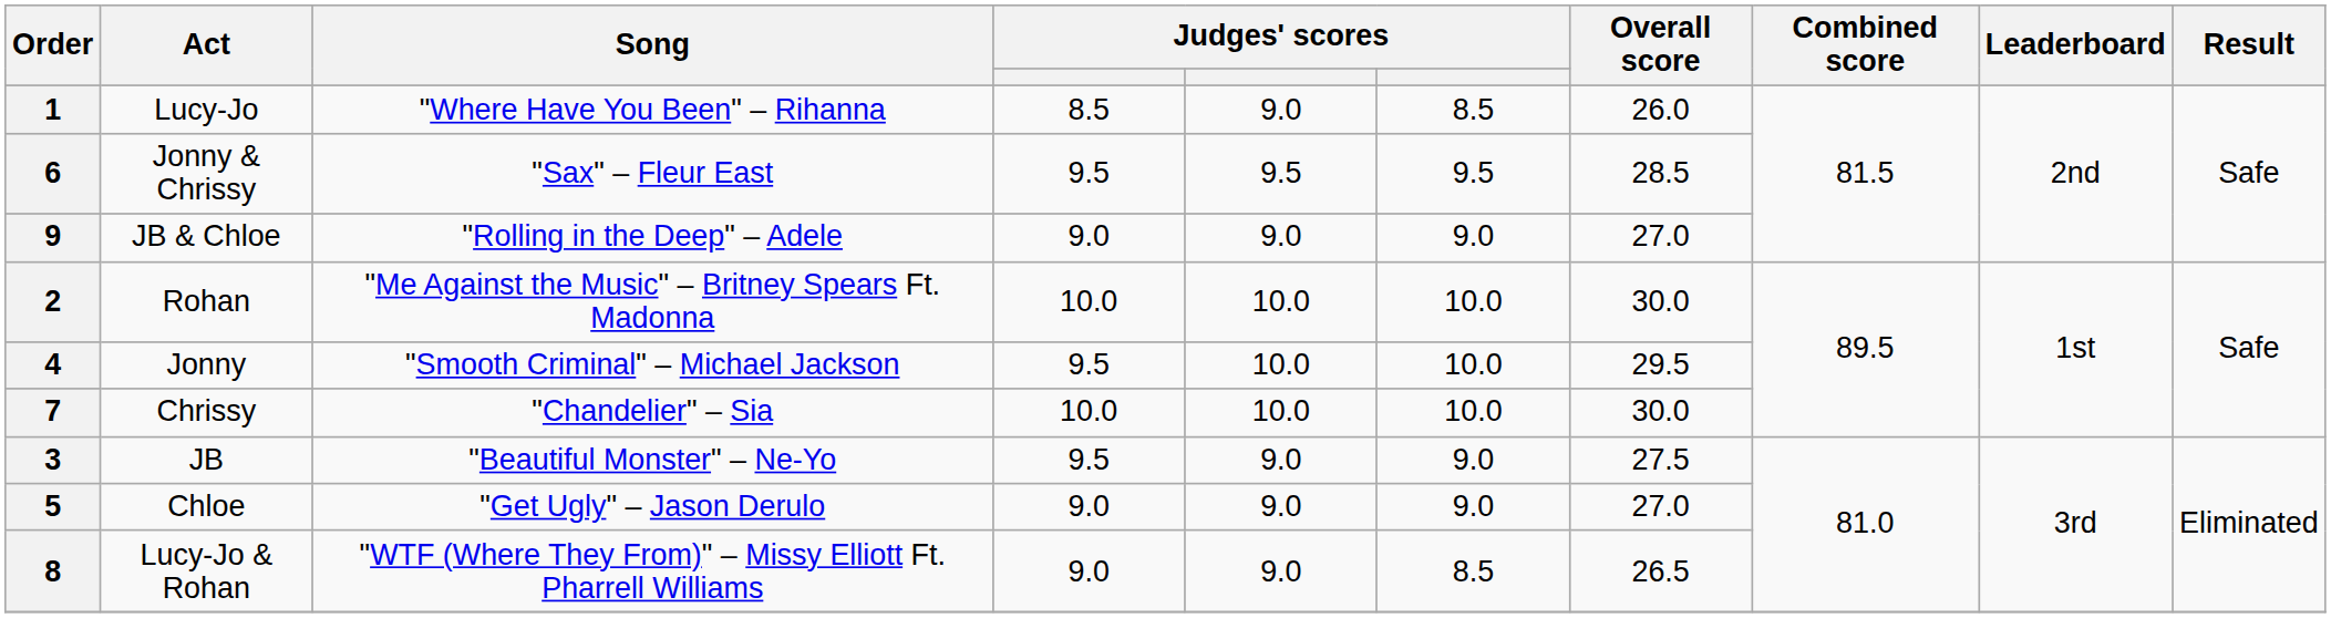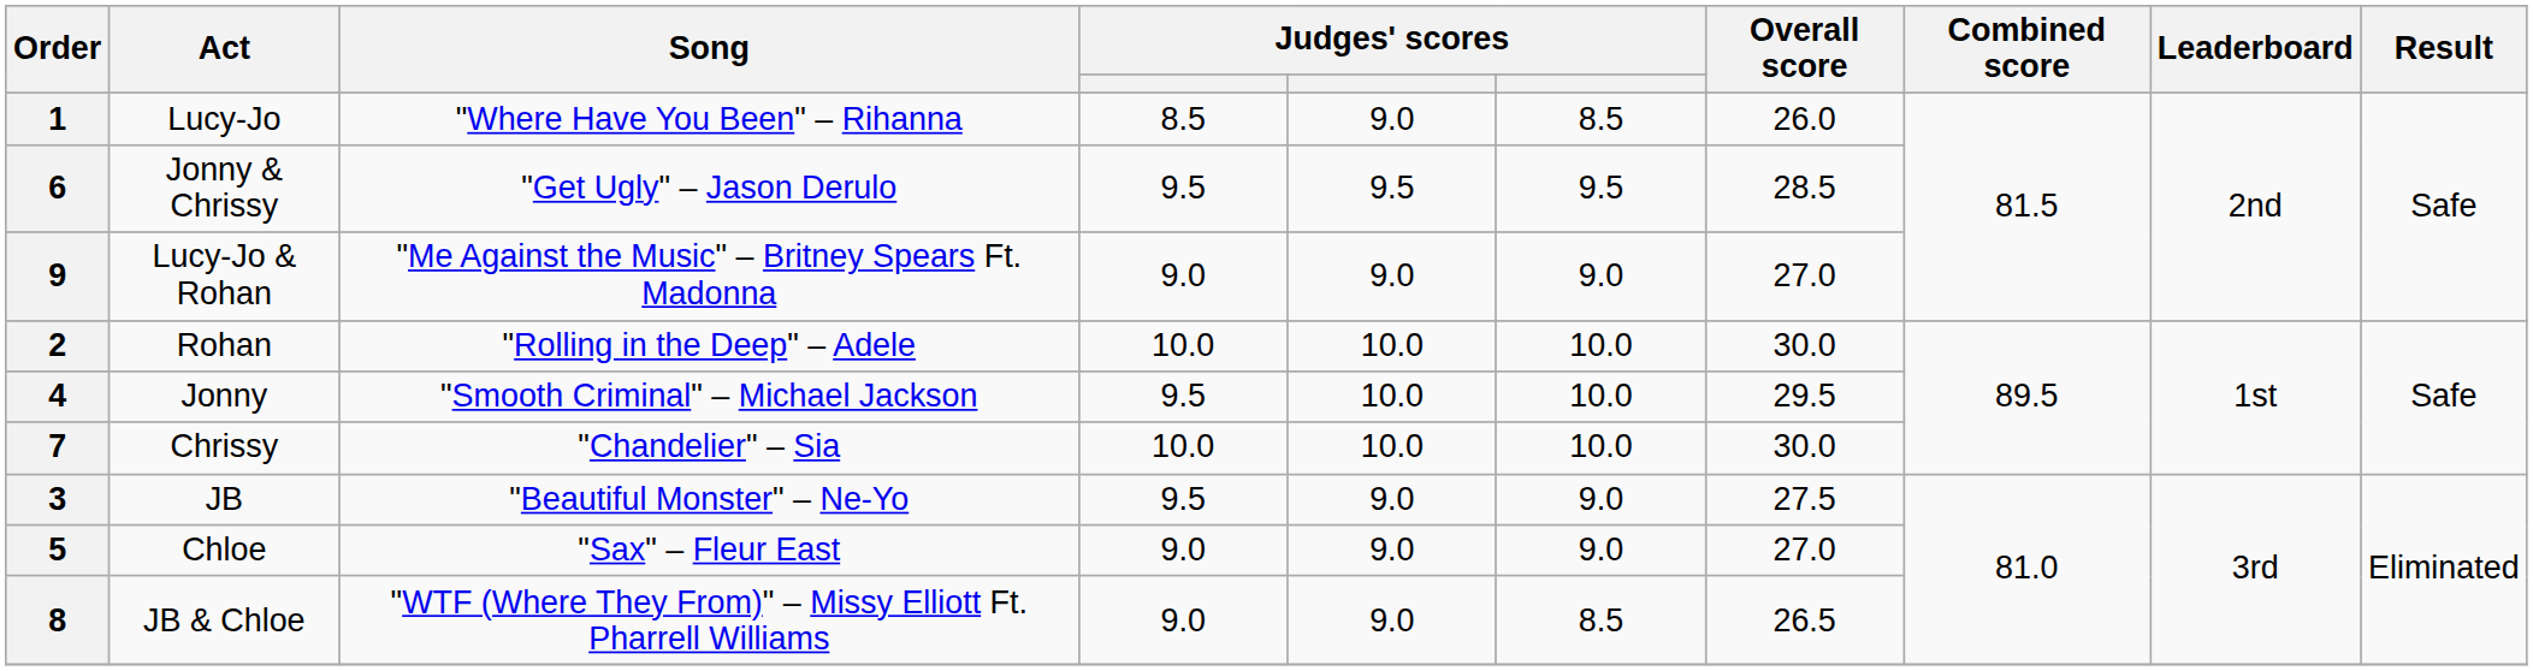 <table class="wikitable plainrowheaders" style="text-align:center;">
 <tr>
 <th scope="col" rowspan=2>Order</th>
 <th scope="col" rowspan=2>Act</th>
 <th scope="col" rowspan=2>Song</th>
 <th scope="col" colspan=3>Judges' scores</th>
 <th scope="col" rowspan=2>Overall score</th>
 <th scope="col" rowspan=2>Combined score</th>
 <th scope="col" rowspan=2>Leaderboard</th>
 <th scoep="col" rowspan=2>Result</th>
 </tr>
 <tr>
 <th scope="col" style="width:6em;"></th>
 <th scope="col" style="width:6em;"></th>
 <th scope="col" style="width:6em;"></th>
 </tr>
 <tr>
 <th scope="col">1</th>
 <td>Lucy-Jo</td>
 <td>"<a href='#'>Where Have You Been</a>" – <a href='#'>Rihanna</a></td>
 <td>8.5</td>
 <td>9.0</td>
 <td>8.5</td>
 <td>26.0</td>
 <td rowspan="3">81.5</td>
 <td rowspan="3">2nd</td>
 <td rowspan="3">Safe</td>
 </tr>
 <tr>
 <th scope="col">6</th>
 <td>Jonny & Chrissy</td>
-<td>"<a href='#'>Sax</a>" – <a href='#'>Fleur East</a></td>
+<td>"<a href='#'>Get Ugly</a>" – <a href='#'>Jason Derulo</a></td>
 <td>9.5</td>
 <td>9.5</td>
 <td>9.5</td>
 <td>28.5</td>
 </tr>
 <tr>
 <th scope="col">9</th>
-<td>JB & Chloe</td>
-<td>"<a href='#'>Rolling in the Deep</a>" – <a href='#'>Adele</a></td>
+<td>Lucy-Jo & Rohan</td>
+<td>"<a href='#'>Me Against the Music</a>" – <a href='#'>Britney Spears</a> Ft. <a href='#'>Madonna</a></td>
 <td>9.0</td>
 <td>9.0</td>
 <td>9.0</td>
 <td>27.0</td>
 </tr>
 <tr>
 <th scope="col">2</th>
 <td>Rohan</td>
-<td>"<a href='#'>Me Against the Music</a>" – <a href='#'>Britney Spears</a> Ft. <a href='#'>Madonna</a></td>
+<td>"<a href='#'>Rolling in the Deep</a>" – <a href='#'>Adele</a></td>
 <td>10.0</td>
 <td>10.0</td>
 <td>10.0</td>
 <td>30.0</td>
 <td rowspan="3">89.5</td>
 <td rowspan="3">1st</td>
 <td rowspan="3">Safe</td>
 </tr>
 <tr>
 <th scope="col">4</th>
 <td>Jonny</td>
 <td>"<a href='#'>Smooth Criminal</a>" – <a href='#'>Michael Jackson</a></td>
 <td>9.5</td>
 <td>10.0</td>
 <td>10.0</td>
 <td>29.5</td>
 </tr>
 <tr>
 <th scope="col">7</th>
 <td>Chrissy</td>
 <td>"<a href='#'>Chandelier</a>" – <a href='#'>Sia</a></td>
 <td>10.0</td>
 <td>10.0</td>
 <td>10.0</td>
 <td>30.0</td>
 </tr>
 <tr>
 <th scope="col">3</th>
 <td>JB</td>
 <td>"<a href='#'>Beautiful Monster</a>" – <a href='#'>Ne-Yo</a></td>
 <td>9.5</td>
 <td>9.0</td>
 <td>9.0</td>
 <td>27.5</td>
 <td rowspan="3">81.0</td>
 <td rowspan="3">3rd</td>
 <td rowspan="3">Eliminated</td>
 </tr>
 <tr>
 <th scope="col">5</th>
 <td>Chloe</td>
-<td>"<a href='#'>Get Ugly</a>" – <a href='#'>Jason Derulo</a></td>
+<td>"<a href='#'>Sax</a>" – <a href='#'>Fleur East</a></td>
 <td>9.0</td>
 <td>9.0</td>
 <td>9.0</td>
 <td>27.0</td>
 </tr>
 <tr>
 <th scope="col">8</th>
-<td>Lucy-Jo & Rohan</td>
+<td>JB & Chloe</td>
 <td>"<a href='#'>WTF (Where They From)</a>" – <a href='#'>Missy Elliott</a> Ft. <a href='#'>Pharrell Williams</a></td>
 <td>9.0</td>
 <td>9.0</td>
 <td>8.5</td>
 <td>26.5</td>
 </tr>
 <tr>
 </tr>
 </table>
